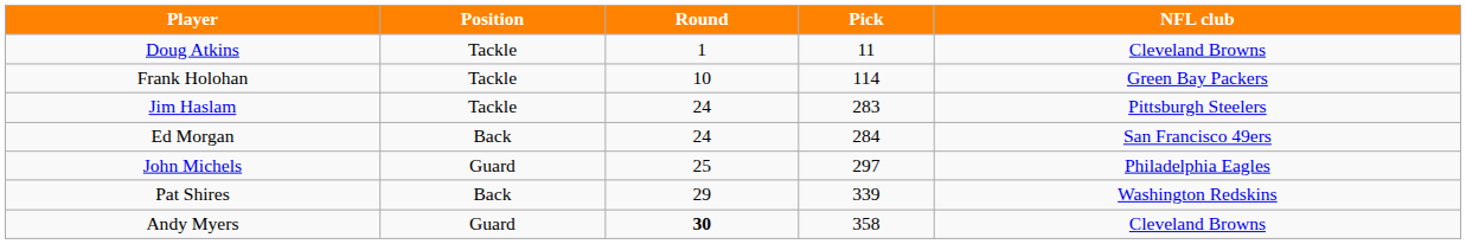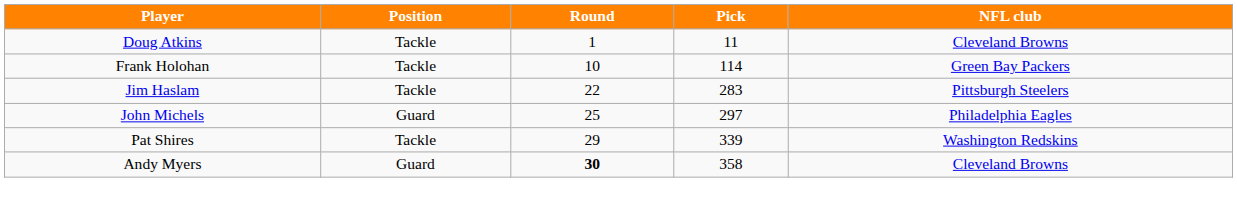 <table class="wikitable" width="80%">
 <tr align="center"  style="background:#FF8200;color:#FFFFFF;">
 <td><strong>Player</strong></td>
 <td><strong>Position</strong></td>
 <td><strong>Round</strong></td>
 <td><strong>Pick</strong></td>
 <td><strong>NFL club</strong></td>
 </tr>
 <tr align="center" bgcolor="">
 <td><a href='#'>Doug Atkins</a></td>
 <td>Tackle</td>
 <td>1</td>
 <td>11</td>
 <td><a href='#'>Cleveland Browns</a></td>
 </tr>
 <tr align="center" bgcolor="">
 <td>Frank Holohan</td>
 <td>Tackle</td>
 <td>10</td>
 <td>114</td>
 <td><a href='#'>Green Bay Packers</a></td>
 </tr>
 <tr align="center" bgcolor="">
 <td><a href='#'>Jim Haslam</a></td>
 <td>Tackle</td>
-<td>24</td>
+<td>22</td>
 <td>283</td>
 <td><a href='#'>Pittsburgh Steelers</a></td>
-</tr>
-<tr align="center" bgcolor="">
-<td>Ed Morgan</td>
-<td>Back</td>
-<td>24</td>
-<td>284</td>
-<td><a href='#'>San Francisco 49ers</a></td>
 </tr>
 <tr align="center" bgcolor="">
 <td><a href='#'>John Michels</a></td>
 <td>Guard</td>
 <td>25</td>
 <td>297</td>
 <td><a href='#'>Philadelphia Eagles</a></td>
 </tr>
 <tr align="center" bgcolor="">
 <td>Pat Shires</td>
-<td>Back</td>
+<td>Tackle</td>
 <td>29</td>
 <td>339</td>
 <td><a href='#'>Washington Redskins</a></td>
 </tr>
 <tr align="center" bgcolor="">
 <td>Andy Myers</td>
 <td>Guard</td>
 <td><strong>30</strong></td>
 <td>358</td>
 <td><a href='#'>Cleveland Browns</a></td>
 </tr>
 </table>
